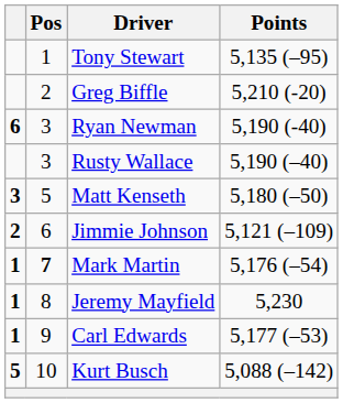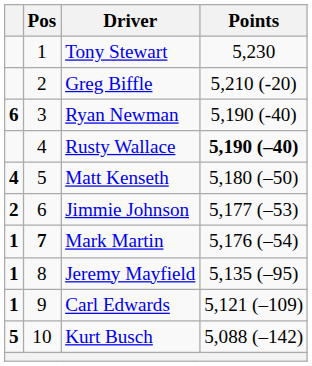 <table class="wikitable" style="font-size: 95%;">
 <tr>
 <th></th>
 <th>Pos</th>
 <th>Driver</th>
 <th>Points</th>
 </tr>
 <tr>
 <td align="left"></td>
 <td style="text-align:center;">1</td>
 <td><a href='#'>Tony Stewart</a></td>
-<td style="text-align:center;">5,135 (–95)</td>
+<td style="text-align:center;">5,230</td>
 </tr>
 <tr>
 <td align="left"></td>
 <td style="text-align:center;">2</td>
 <td><a href='#'>Greg Biffle</a></td>
 <td style="text-align:center;">5,210 (-20)</td>
 </tr>
 <tr>
 <td align="left"> <strong>6</strong></td>
 <td style="text-align:center;">3</td>
 <td><a href='#'>Ryan Newman</a></td>
 <td style="text-align:center;">5,190 (-40)</td>
 </tr>
 <tr>
 <td align="left"></td>
-<td style="text-align:center;">3</td>
+<td style="text-align:center;">4</td>
 <td><a href='#'>Rusty Wallace</a></td>
-<td style="text-align:center;">5,190 (–40)</td>
+<td style="text-align:center;"><strong>5,190 (–40)</strong></td>
 </tr>
 <tr>
-<td align="left"> <strong>3</strong></td>
+<td align="left"> <strong>4</strong></td>
 <td style="text-align:center;">5</td>
 <td><a href='#'>Matt Kenseth</a></td>
 <td style="text-align:center;">5,180 (–50)</td>
 </tr>
 <tr>
 <td align="left"> <strong>2</strong></td>
 <td style="text-align:center;">6</td>
 <td><a href='#'>Jimmie Johnson</a></td>
-<td style="text-align:center;">5,121 (–109)</td>
+<td style="text-align:center;">5,177 (–53)</td>
 </tr>
 <tr>
 <td align="left"> <strong>1</strong></td>
 <td style="text-align:center;"><strong>7</strong></td>
 <td><a href='#'>Mark Martin</a></td>
 <td style="text-align:center;">5,176 (–54)</td>
 </tr>
 <tr>
 <td align="left"> <strong>1</strong></td>
 <td style="text-align:center;">8</td>
 <td><a href='#'>Jeremy Mayfield</a></td>
-<td style="text-align:center;">5,230</td>
+<td style="text-align:center;">5,135 (–95)</td>
 </tr>
 <tr>
 <td align="left"> <strong>1</strong></td>
 <td style="text-align:center;">9</td>
 <td><a href='#'>Carl Edwards</a></td>
-<td style="text-align:center;">5,177 (–53)</td>
+<td style="text-align:center;">5,121 (–109)</td>
 </tr>
 <tr>
 <td align="left"> <strong>5</strong></td>
 <td style="text-align:center;">10</td>
 <td><a href='#'>Kurt Busch</a></td>
 <td style="text-align:center;">5,088 (–142)</td>
 </tr>
 <tr class="sortbottom">
 <th colspan="9"></th>
 </tr>
 </table>
